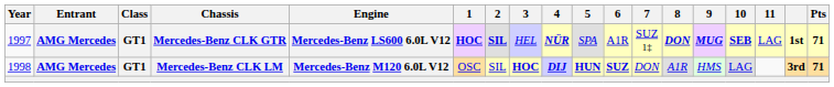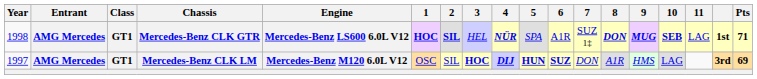 <table class="wikitable" style="text-align:center; font-size:85%">
 <tr>
 <th>Year</th>
 <th>Entrant</th>
 <th>Class</th>
 <th>Chassis</th>
 <th>Engine</th>
 <th>1</th>
 <th>2</th>
 <th>3</th>
 <th>4</th>
 <th>5</th>
 <th>6</th>
 <th>7</th>
 <th>8</th>
 <th>9</th>
 <th>10</th>
 <th>11</th>
 <th></th>
 <th>Pts</th>
 </tr>
 <tr>
-<td><a href='#'>1997</a></td>
+<td><a href='#'>1998</a></td>
 <th nowrap><a href='#'>AMG Mercedes</a></th>
 <th>GT1</th>
 <th nowrap><a href='#'>Mercedes-Benz CLK GTR</a></th>
 <th nowrap><a href='#'>Mercedes-Benz</a> <a href='#'>LS600</a> 6.0L V12</th>
 <td style="background:#EFCFFF;"><strong> <a href='#'>HOC</a></strong><br></td>
 <td style="background:#DFDFDF;"><strong> <a href='#'>SIL</a></strong><br></td>
 <td style="background:#CFCFFF;"><em><a href='#'>HEL</a></em><br></td>
 <td style="background:#FFFFBF;"><strong><em><a href='#'>NÜR</a></em></strong><br></td>
 <td style="background:#DFDFDF;"><em><a href='#'>SPA</a></em><br></td>
 <td style="background:#FFFFBF;"><a href='#'>A1R</a><br></td>
 <td style="background:#FFFFBF;"><a href='#'>SUZ</a><br><small>1‡</small></td>
 <td style="background:#FFFFBF;"><strong><em><a href='#'>DON</a></em></strong><br></td>
 <td style="background:#EFCFFF;"><strong><em><a href='#'>MUG</a></em></strong><br></td>
 <td style="background:#FFFFBF;"><strong><a href='#'>SEB</a><br></strong></td>
 <td style="background:#FFFFBF;"><a href='#'>LAG</a><br></td>
 <td style="background:#FFFFBF;"><strong>1st</strong></td>
 <td style="background:#FFFFBF;"><strong>71</strong></td>
 </tr>
 <tr>
-<td><a href='#'>1998</a></td>
+<td><a href='#'>1997</a></td>
 <th nowrap><a href='#'>AMG Mercedes</a></th>
 <th>GT1</th>
 <th nowrap><a href='#'>Mercedes-Benz CLK LM</a></th>
 <th nowrap><a href='#'>Mercedes-Benz</a> <a href='#'>M120</a> 6.0L V12</th>
 <td style="background:#FFDF9F;"><a href='#'>OSC</a><br></td>
 <td style="background:#FFFFBF;"><a href='#'>SIL</a><br></td>
 <td style="background:#FFFFBF;"><strong><a href='#'>HOC</a></strong><br></td>
 <td style="background:#CFCFFF;"><strong><em><a href='#'>DIJ</a></em></strong><br></td>
 <td style="background:#FFFFBF;"><strong><a href='#'>HUN</a></strong><br></td>
 <td style="background:#FFFFBF;"><strong><a href='#'>SUZ</a></strong><br></td>
 <td style="background:#FFFFBF;"><em><a href='#'>DON</a></em><br></td>
 <td style="background:#DFDFDF;"><em><a href='#'>A1R</a></em><br></td>
 <td style="background:#dfffdf;"><em><a href='#'>HMS</a></em><br></td>
 <td style="background:#DFDFDF;"><a href='#'>LAG</a><br></td>
 <td></td>
 <td style="background:#FFDF9F;"><strong>3rd</strong></td>
-<td style="background:#FFDF9F;"><strong>71</strong></td>
+<td style="background:#FFDF9F;"><strong>69</strong></td>
 </tr>
 <tr>
 <th colspan="18"></th>
 </tr>
 </table>
